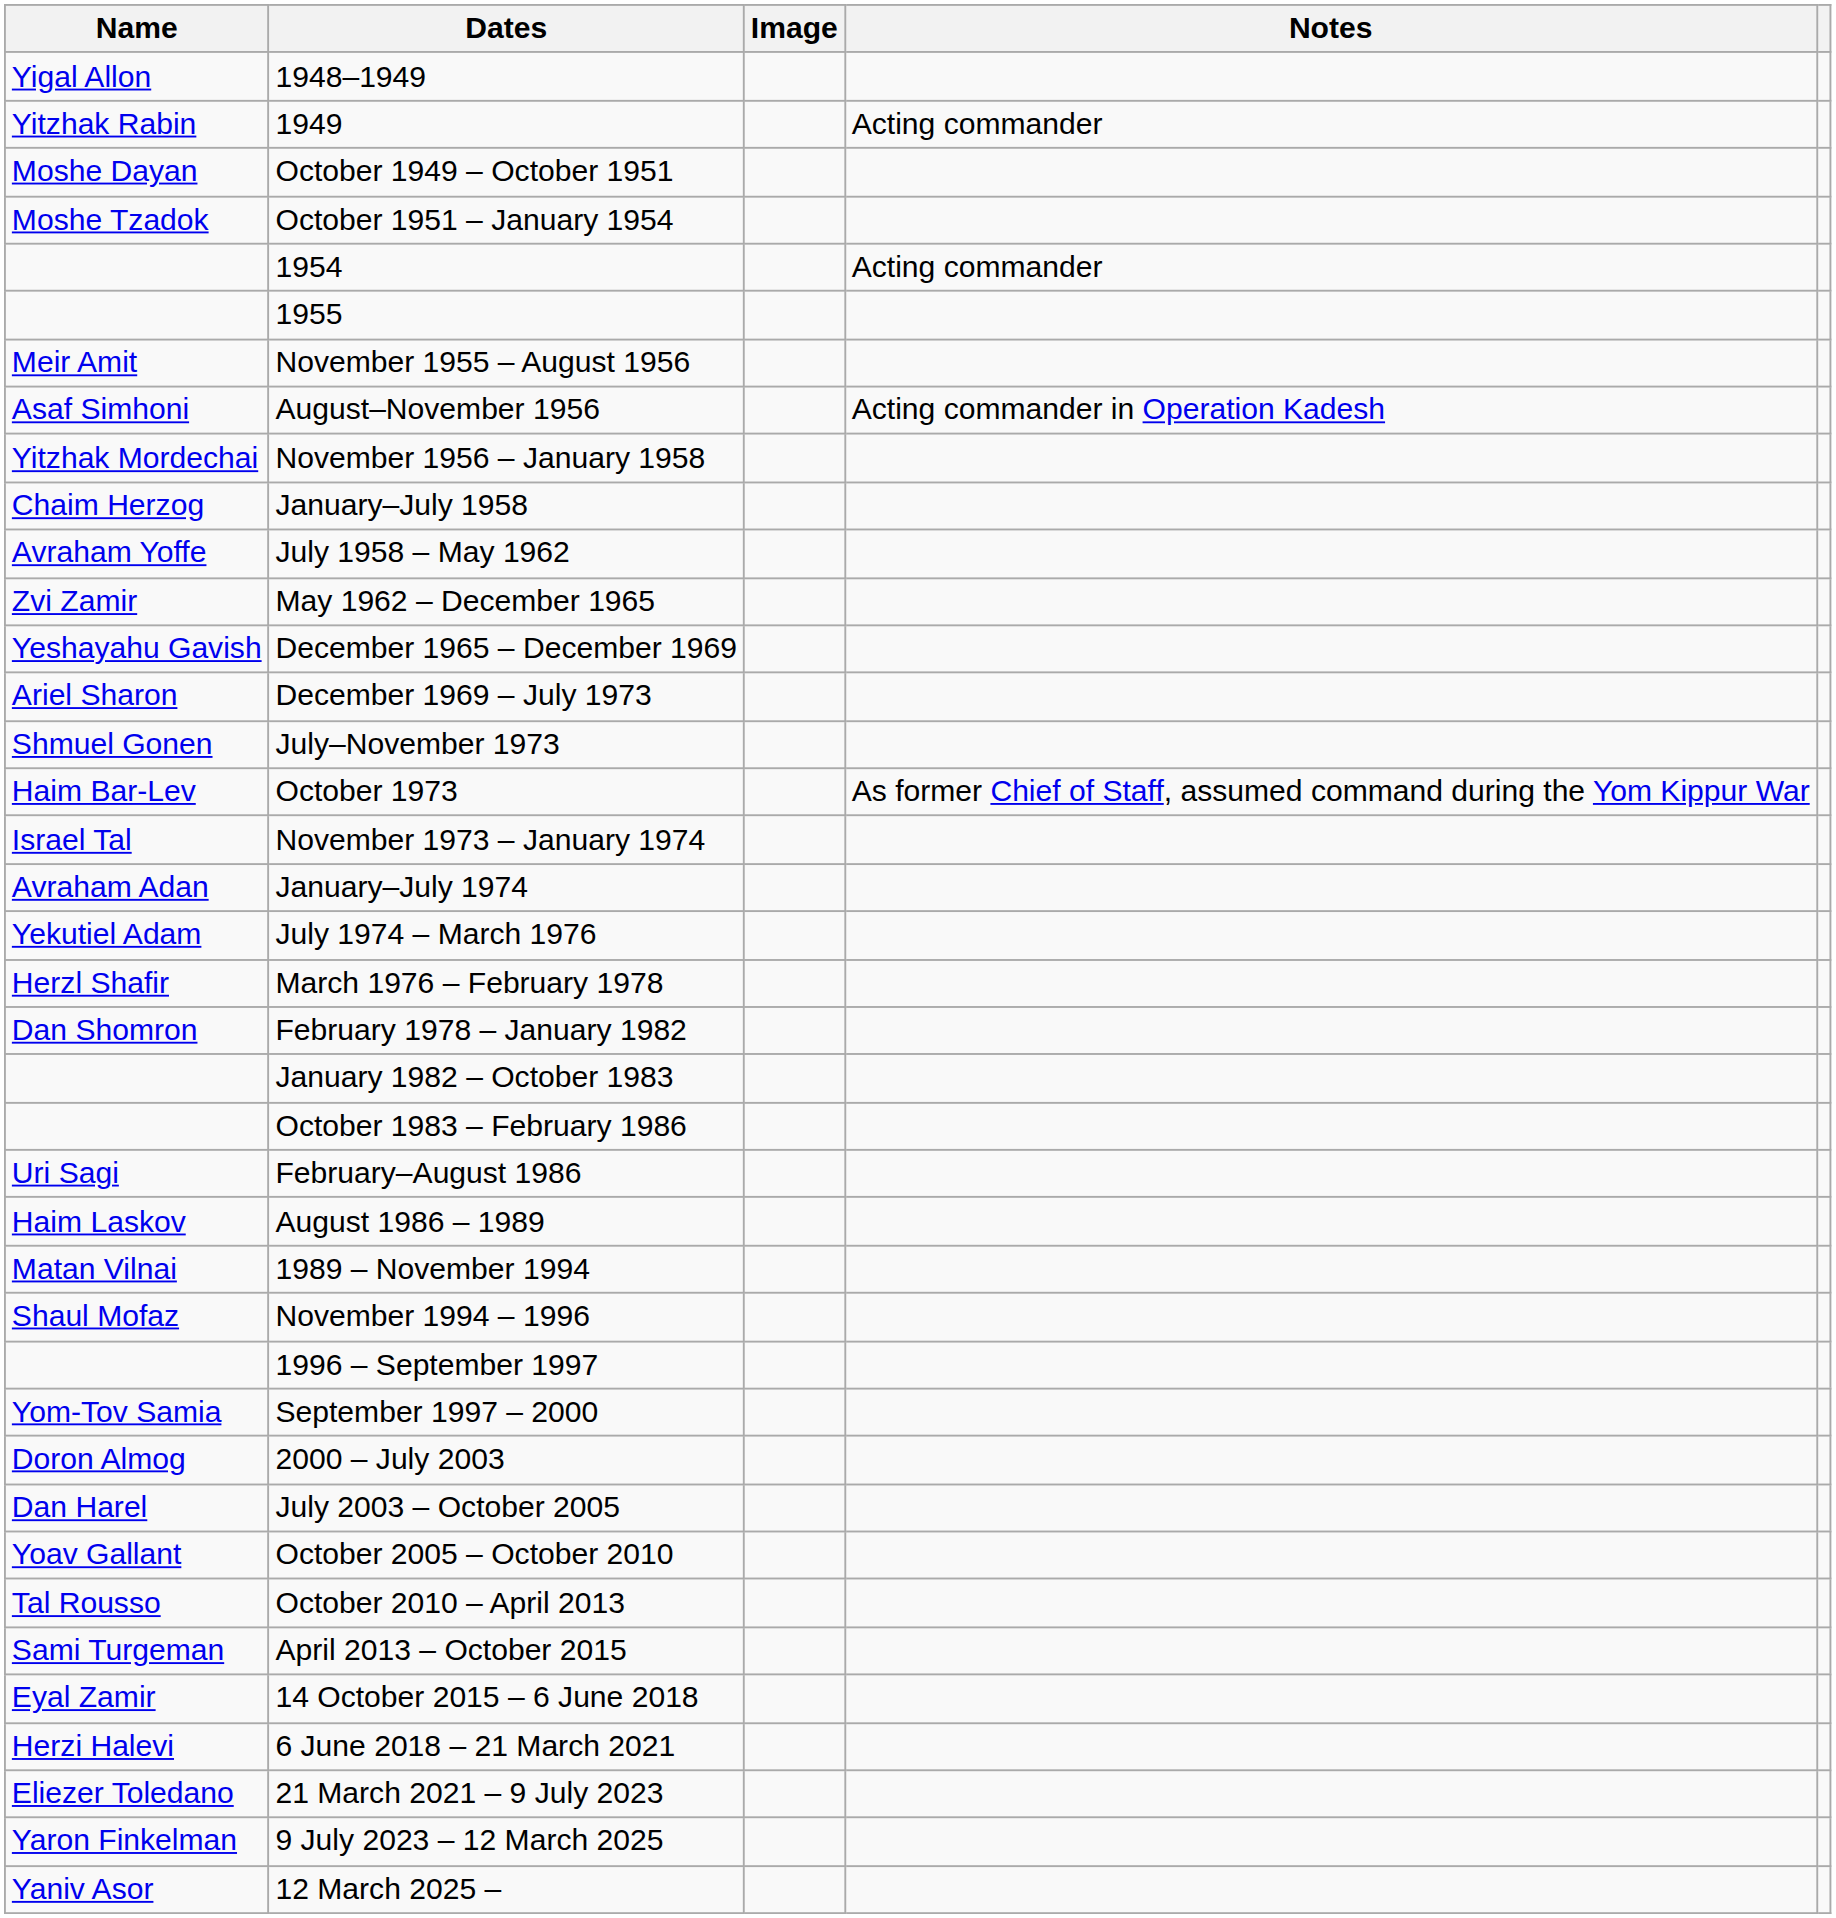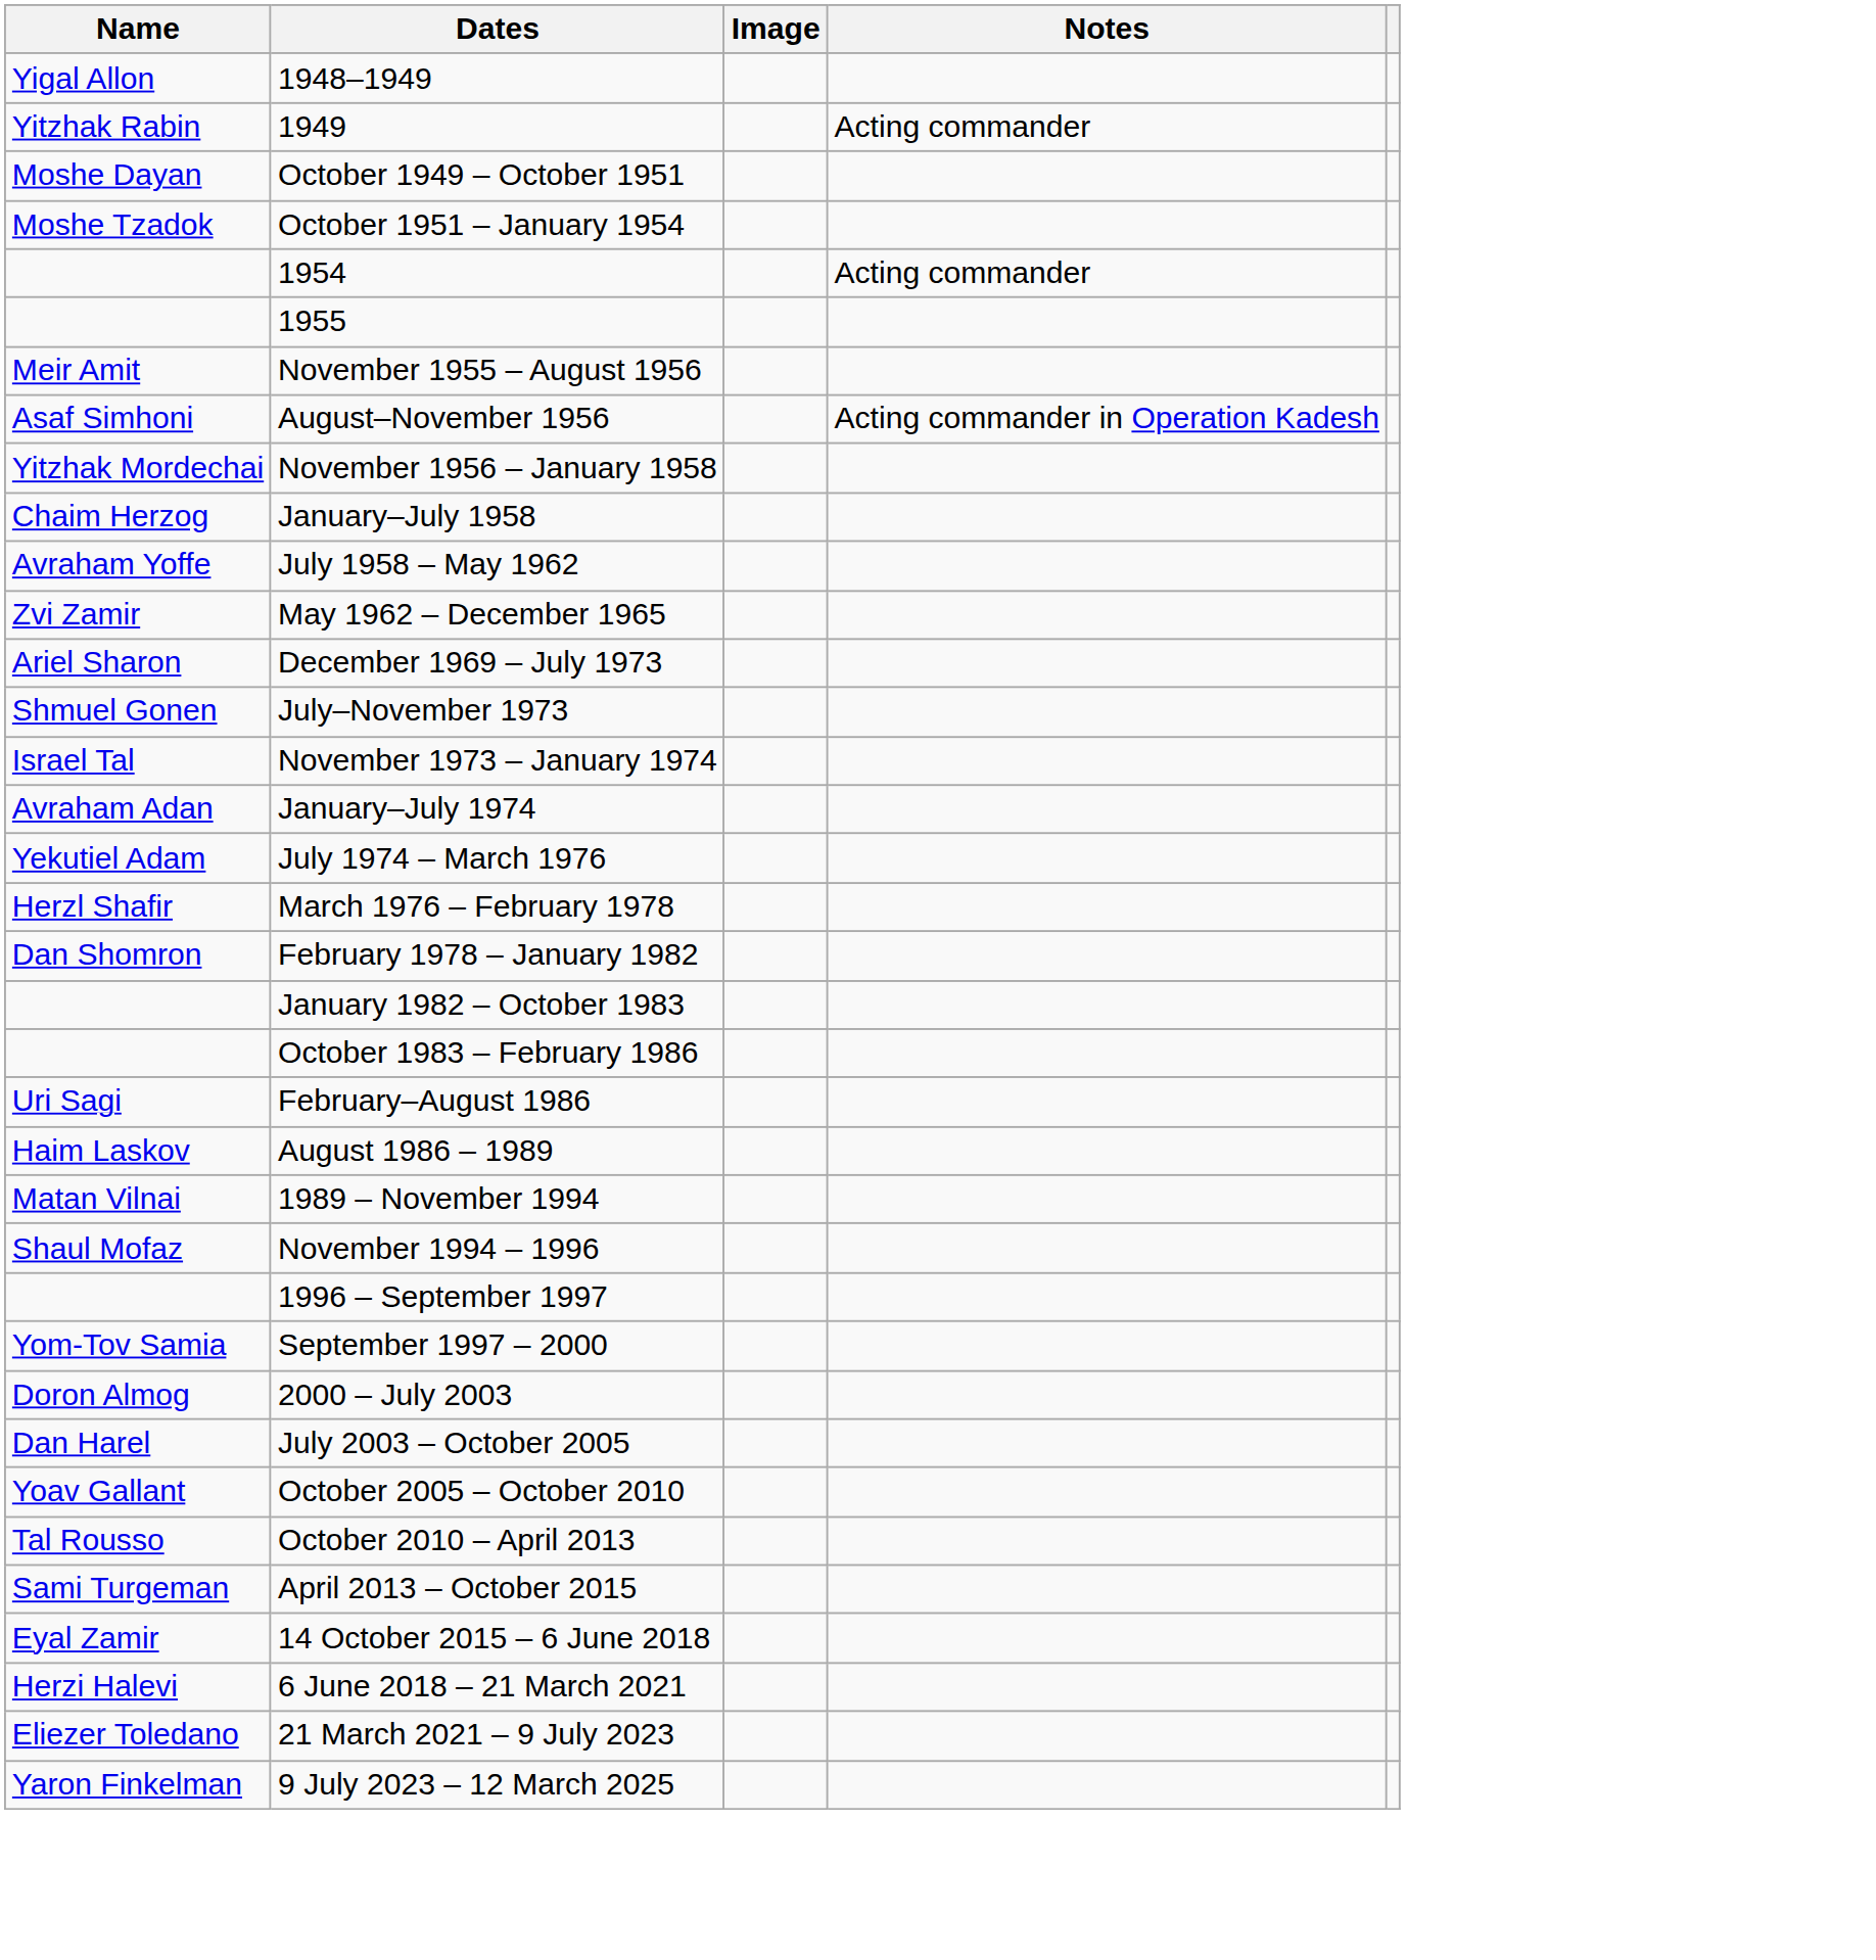 <table class="wikitable sortable">
 <tr>
 <th>Name</th>
 <th>Dates</th>
 <th>Image</th>
 <th>Notes</th>
 <th></th>
 </tr>
 <tr>
 <td><a href='#'>Yigal Allon</a></td>
 <td>1948–1949</td>
 <td></td>
 <td></td>
 <td></td>
 </tr>
 <tr>
 <td><a href='#'>Yitzhak Rabin</a></td>
 <td>1949</td>
 <td></td>
 <td>Acting commander</td>
 </tr>
 <tr>
 <td><a href='#'>Moshe Dayan</a></td>
 <td>October 1949 – October 1951</td>
 <td></td>
 <td></td>
 <td></td>
 </tr>
 <tr>
 <td><a href='#'>Moshe Tzadok</a></td>
 <td>October 1951 – January 1954</td>
 <td></td>
 <td></td>
 <td></td>
 </tr>
 <tr>
 <td></td>
 <td>1954</td>
 <td></td>
 <td>Acting commander</td>
 <td></td>
 </tr>
 <tr>
 <td></td>
 <td>1955</td>
 <td></td>
 <td></td>
 <td></td>
 </tr>
 <tr>
 <td><a href='#'>Meir Amit</a></td>
 <td>November 1955 – August 1956</td>
 <td></td>
 <td></td>
 <td></td>
 </tr>
 <tr>
 <td><a href='#'>Asaf Simhoni</a></td>
 <td>August–November 1956</td>
 <td></td>
 <td>Acting commander in <a href='#'>Operation Kadesh</a></td>
 <td></td>
 </tr>
 <tr>
 <td><a href='#'>Yitzhak Mordechai</a></td>
 <td>November 1956 – January 1958</td>
 <td></td>
 <td></td>
 <td></td>
 </tr>
 <tr>
 <td><a href='#'>Chaim Herzog</a></td>
 <td>January–July 1958</td>
 <td></td>
 <td></td>
 <td></td>
 </tr>
 <tr>
 <td><a href='#'>Avraham Yoffe</a></td>
 <td>July 1958 – May 1962</td>
 <td></td>
 <td></td>
 <td></td>
 </tr>
 <tr>
 <td><a href='#'>Zvi Zamir</a></td>
 <td>May 1962 – December 1965</td>
 <td></td>
 <td></td>
 <td></td>
 </tr>
 <tr>
-<td><a href='#'>Yeshayahu Gavish</a></td>
-<td>December 1965 – December 1969</td>
-<td></td>
-<td></td>
-<td></td>
-</tr>
-<tr>
 <td><a href='#'>Ariel Sharon</a></td>
 <td>December 1969 – July 1973</td>
 <td></td>
 <td></td>
 <td></td>
 </tr>
 <tr>
 <td><a href='#'>Shmuel Gonen</a></td>
 <td>July–November 1973</td>
 <td></td>
 <td></td>
-<td></td>
-</tr>
-<tr>
-<td><a href='#'>Haim Bar-Lev</a></td>
-<td>October 1973</td>
-<td></td>
-<td>As former <a href='#'>Chief of Staff</a>, assumed command during the <a href='#'>Yom Kippur War</a></td>
 <td></td>
 </tr>
 <tr>
 <td><a href='#'>Israel Tal</a></td>
 <td>November 1973 – January 1974</td>
 <td></td>
 <td></td>
 </tr>
 <tr>
 <td><a href='#'>Avraham Adan</a></td>
 <td>January–July 1974</td>
 <td></td>
 <td></td>
 <td></td>
 </tr>
 <tr>
 <td><a href='#'>Yekutiel Adam</a></td>
 <td>July 1974 – March 1976</td>
 <td></td>
 <td></td>
 <td></td>
 </tr>
 <tr>
 <td><a href='#'>Herzl Shafir</a></td>
 <td>March 1976 – February 1978</td>
 <td></td>
 <td></td>
 <td></td>
 </tr>
 <tr>
 <td><a href='#'>Dan Shomron</a></td>
 <td>February 1978 – January 1982</td>
 <td></td>
 <td></td>
 <td></td>
 </tr>
 <tr>
 <td></td>
 <td>January 1982 – October 1983</td>
 <td></td>
 <td></td>
 <td></td>
 </tr>
 <tr>
 <td></td>
 <td>October 1983 – February 1986</td>
 <td></td>
 <td></td>
 <td></td>
 </tr>
 <tr>
 <td><a href='#'>Uri Sagi</a></td>
 <td>February–August 1986</td>
 <td></td>
 <td></td>
 <td></td>
 </tr>
 <tr>
 <td><a href='#'>Haim Laskov</a></td>
 <td>August 1986 – 1989</td>
 <td></td>
 <td></td>
 <td></td>
 </tr>
 <tr>
 <td><a href='#'>Matan Vilnai</a></td>
 <td>1989 – November 1994</td>
 <td></td>
 <td></td>
 <td></td>
 </tr>
 <tr>
 <td><a href='#'>Shaul Mofaz</a></td>
 <td>November 1994 – 1996</td>
 <td></td>
 <td></td>
 <td></td>
 </tr>
 <tr>
 <td></td>
 <td>1996 – September 1997</td>
 <td></td>
 <td></td>
 </tr>
 <tr>
 <td><a href='#'>Yom-Tov Samia</a></td>
 <td>September 1997 – 2000</td>
 <td></td>
 <td></td>
 <td></td>
 </tr>
 <tr>
 <td><a href='#'>Doron Almog</a></td>
 <td>2000 – July 2003</td>
 <td></td>
 <td></td>
 <td></td>
 </tr>
 <tr>
 <td><a href='#'>Dan Harel</a></td>
 <td>July 2003 – October 2005</td>
 <td></td>
 <td></td>
 </tr>
 <tr>
 <td><a href='#'>Yoav Gallant</a></td>
 <td>October 2005 – October 2010</td>
 <td></td>
 <td></td>
 <td></td>
 </tr>
 <tr>
 <td><a href='#'>Tal Rousso</a></td>
 <td>October 2010 – April 2013</td>
 <td></td>
 <td></td>
 <td></td>
 </tr>
 <tr>
 <td><a href='#'>Sami Turgeman</a></td>
 <td>April 2013 – October 2015</td>
 <td></td>
 <td></td>
 </tr>
 <tr>
 <td><a href='#'>Eyal Zamir</a></td>
 <td>14 October 2015 – 6 June 2018</td>
 <td></td>
 <td></td>
 <td></td>
 </tr>
 <tr>
 <td><a href='#'>Herzi Halevi</a></td>
 <td>6 June 2018 – 21 March 2021</td>
 <td></td>
 <td></td>
 </tr>
 <tr>
 <td><a href='#'>Eliezer Toledano</a></td>
 <td>21 March 2021 – 9 July 2023</td>
 <td></td>
 <td></td>
 <td></td>
 </tr>
 <tr>
 <td><a href='#'>Yaron Finkelman</a></td>
 <td>9 July 2023 – 12 March 2025</td>
 <td></td>
 <td></td>
 <td></td>
 </tr>
-<tr>
-<td><a href='#'>Yaniv Asor</a></td>
-<td>12 March 2025 –</td>
-<td></td>
-<td></td>
-<td></td>
-</tr>
 </table>
